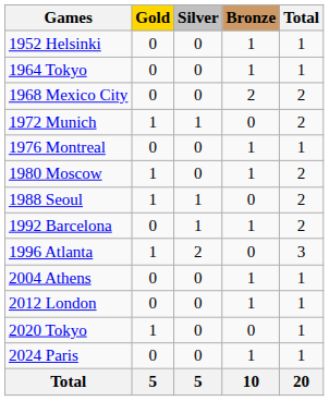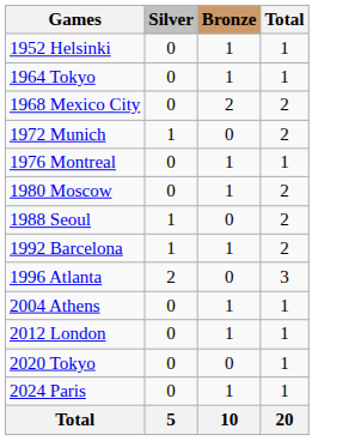 <table class="wikitable sortable" style="text-align:center">
 <tr>
 <th>Games</th>
-<th style="background-color:gold;">Gold</th>
 <th style="background-color:silver;">Silver</th>
 <th style="background-color:#c96;">Bronze</th>
 <th>Total</th>
 </tr>
 <tr>
 <td align=left> <a href='#'>1952 Helsinki</a></td>
 <td>0</td>
-<td>0</td>
 <td>1</td>
 <td>1</td>
 </tr>
 <tr>
 <td align=left> <a href='#'>1964 Tokyo</a></td>
-<td>0</td>
 <td>0</td>
 <td>1</td>
 <td>1</td>
 </tr>
 <tr>
 <td align=left> <a href='#'>1968 Mexico City</a></td>
 <td>0</td>
-<td>0</td>
 <td>2</td>
 <td>2</td>
 </tr>
 <tr>
 <td align=left> <a href='#'>1972 Munich</a></td>
-<td>1</td>
 <td>1</td>
 <td>0</td>
 <td>2</td>
 </tr>
 <tr>
 <td align=left> <a href='#'>1976 Montreal</a></td>
 <td>0</td>
-<td>0</td>
 <td>1</td>
 <td>1</td>
 </tr>
 <tr>
 <td align=left> <a href='#'>1980 Moscow</a></td>
-<td>1</td>
 <td>0</td>
 <td>1</td>
 <td>2</td>
 </tr>
 <tr>
 <td align=left> <a href='#'>1988 Seoul</a></td>
 <td>1</td>
-<td>1</td>
 <td>0</td>
 <td>2</td>
 </tr>
 <tr>
 <td align=left> <a href='#'>1992 Barcelona</a></td>
-<td>0</td>
 <td>1</td>
 <td>1</td>
 <td>2</td>
 </tr>
 <tr>
 <td align=left> <a href='#'>1996 Atlanta</a></td>
-<td>1</td>
 <td>2</td>
 <td>0</td>
 <td>3</td>
 </tr>
 <tr>
 <td align=left> <a href='#'>2004 Athens</a></td>
 <td>0</td>
-<td>0</td>
 <td>1</td>
 <td>1</td>
 </tr>
 <tr>
 <td align=left> <a href='#'>2012 London</a></td>
 <td>0</td>
-<td>0</td>
 <td>1</td>
 <td>1</td>
 </tr>
 <tr>
 <td align=left> <a href='#'>2020 Tokyo</a></td>
-<td>1</td>
 <td>0</td>
 <td>0</td>
 <td>1</td>
 </tr>
 <tr>
 <td align=left> <a href='#'>2024 Paris</a></td>
 <td>0</td>
-<td>0</td>
 <td>1</td>
 <td>1</td>
 </tr>
 <tr>
 <th>Total</th>
 <th>5</th>
-<th>5</th>
 <th>10</th>
 <th>20</th>
 </tr>
 </table>
